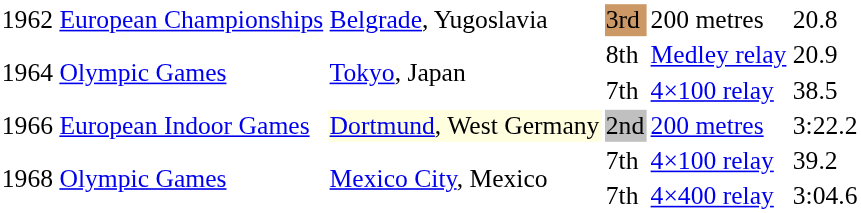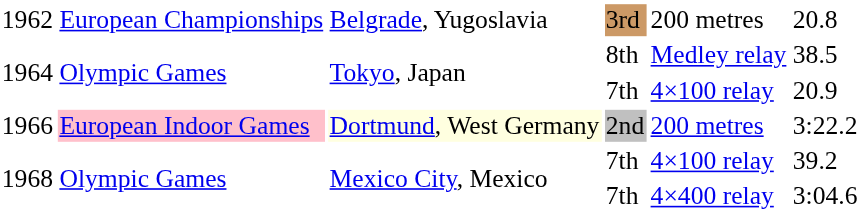 <table>
 <tr>
 <td>1962</td>
 <td><a href='#'>European Championships</a></td>
 <td><a href='#'>Belgrade</a>, Yugoslavia</td>
 <td bgcolor=cc9966>3rd</td>
 <td>200 metres</td>
 <td>20.8</td>
 </tr>
 <tr>
 <td rowspan=2>1964</td>
 <td rowspan=2><a href='#'>Olympic Games</a></td>
 <td rowspan=2><a href='#'>Tokyo</a>, Japan</td>
 <td>8th</td>
 <td><a href='#'>Medley relay</a></td>
-<td>20.9</td>
+<td>38.5</td>
 </tr>
 <tr>
 <td>7th</td>
 <td><a href='#'>4×100 relay</a></td>
-<td>38.5</td>
+<td>20.9</td>
 </tr>
 <tr>
 <td>1966</td>
-<td><a href='#'>European Indoor Games</a></td>
+<td style="background: pink;"><a href='#'>European Indoor Games</a></td>
 <td style="background: lightyellow;"><a href='#'>Dortmund</a>, West Germany</td>
 <td bgcolor=silver>2nd</td>
 <td><a href='#'>200 metres</a></td>
 <td>3:22.2</td>
 </tr>
 <tr>
 <td rowspan=2>1968</td>
 <td rowspan=2><a href='#'>Olympic Games</a></td>
 <td rowspan=2><a href='#'>Mexico City</a>, Mexico</td>
 <td>7th</td>
 <td><a href='#'>4×100 relay</a></td>
 <td>39.2</td>
 </tr>
 <tr>
 <td>7th</td>
 <td><a href='#'>4×400 relay</a></td>
 <td>3:04.6</td>
 </tr>
 </table>
